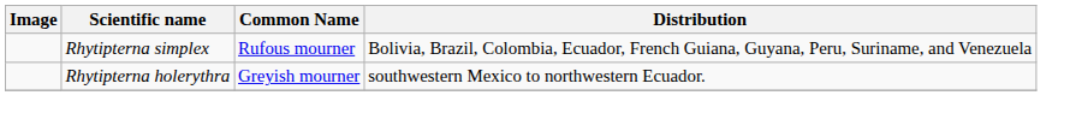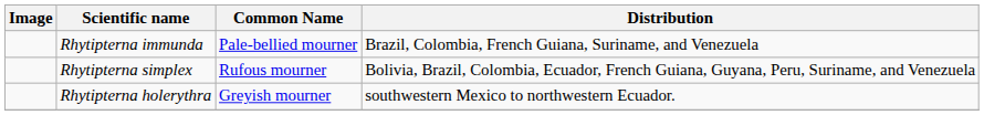 <table class="wikitable">
 <tr>
 <th>Image</th>
 <th>Scientific name</th>
 <th>Common Name</th>
 <th>Distribution</th>
+</tr>
+<tr>
+<td></td>
+<td><em>Rhytipterna immunda</em></td>
+<td><a href='#'>Pale-bellied mourner</a></td>
+<td>Brazil, Colombia, French Guiana, Suriname, and Venezuela</td>
 </tr>
 <tr>
 <td></td>
 <td><em>Rhytipterna simplex</em></td>
 <td><a href='#'>Rufous mourner</a></td>
 <td>Bolivia, Brazil, Colombia, Ecuador, French Guiana, Guyana, Peru, Suriname, and Venezuela</td>
 </tr>
 <tr>
 <td></td>
 <td><em>Rhytipterna holerythra</em></td>
 <td><a href='#'>Greyish mourner</a></td>
 <td>southwestern Mexico to northwestern Ecuador.</td>
 </tr>
 <tr>
 </tr>
 </table>
